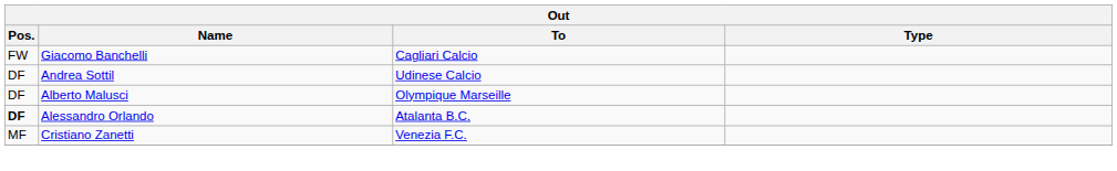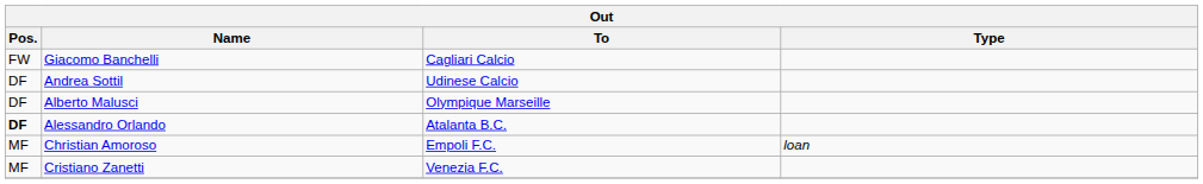 <table class="wikitable" style="font-size:90%;width:99%;">
 <tr>
 <th colspan="4">Out</th>
 </tr>
 <tr>
 <th width=3%>Pos.</th>
 <th width=32%>Name</th>
 <th width=30%>To</th>
 <th width=35%>Type</th>
 </tr>
 <tr>
 <td>FW</td>
 <td><a href='#'>Giacomo Banchelli</a></td>
 <td><a href='#'>Cagliari Calcio</a></td>
 <td></td>
 </tr>
 <tr>
 <td>DF</td>
 <td><a href='#'>Andrea Sottil</a></td>
 <td><a href='#'>Udinese Calcio</a></td>
 <td></td>
 </tr>
 <tr>
 <td>DF</td>
 <td><a href='#'>Alberto Malusci</a></td>
 <td><a href='#'>Olympique Marseille</a></td>
 <td></td>
 </tr>
 <tr>
 <td><strong>DF</strong></td>
 <td><a href='#'>Alessandro Orlando</a></td>
 <td><a href='#'>Atalanta B.C.</a></td>
 <td></td>
 </tr>
 <tr>
 <td>MF</td>
+<td><a href='#'>Christian Amoroso</a></td>
+<td><a href='#'>Empoli F.C.</a></td>
+<td><em>loan</em></td>
+</tr>
+<tr>
+<td>MF</td>
 <td><a href='#'>Cristiano Zanetti</a></td>
 <td><a href='#'>Venezia F.C.</a></td>
 <td></td>
 </tr>
 <tr>
 </tr>
 </table>
